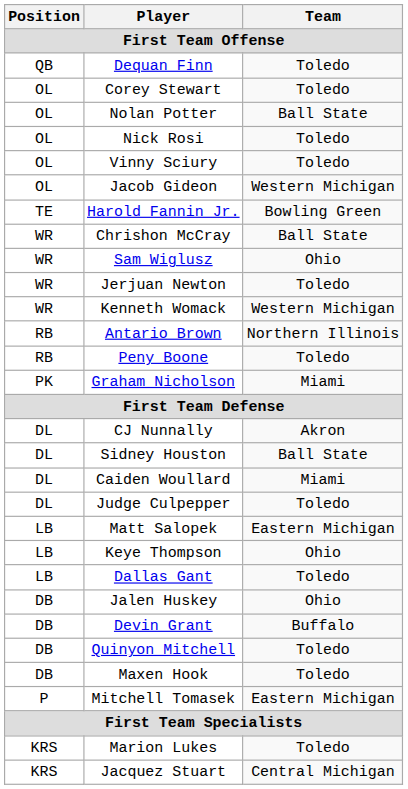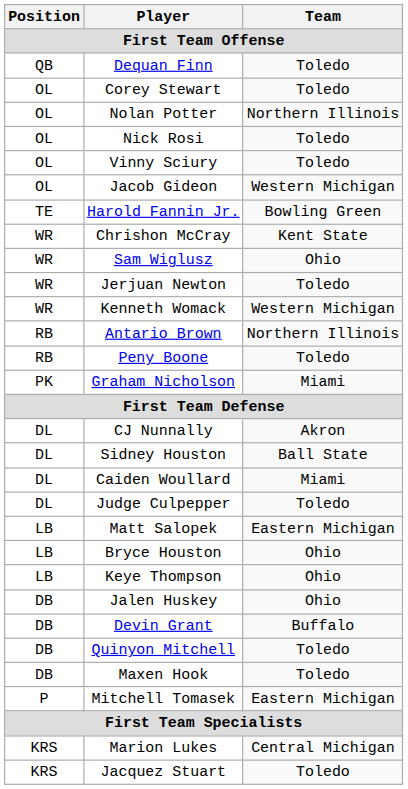 <table class="wikitable" border="0">
 <tr>
 <th>Position</th>
 <th>Player</th>
 <th>Team</th>
 </tr>
 <tr>
 <td colspan="3" style="text-align:center; background:#ddd;"><strong>First Team Offense </strong></td>
 </tr>
 <tr style="text-align:center;">
 <td style="background:white">QB</td>
 <td style="background:white"><a href='#'>Dequan Finn</a></td>
 <td style=>Toledo</td>
 </tr>
 <tr style="text-align:center;">
 <td style="background:white">OL</td>
 <td style="background:white">Corey Stewart</td>
 <td style=>Toledo</td>
 </tr>
 <tr style="text-align:center;">
 <td style="background:white">OL</td>
 <td style="background:white">Nolan Potter</td>
-<td style=>Ball State</td>
+<td style=>Northern Illinois</td>
 </tr>
 <tr style="text-align:center;">
 <td style="background:white">OL</td>
 <td style="background:white">Nick Rosi</td>
 <td style=>Toledo</td>
 </tr>
 <tr style="text-align:center;">
 <td style="background:white">OL</td>
 <td style="background:white">Vinny Sciury</td>
 <td style=>Toledo</td>
 </tr>
 <tr style="text-align:center;">
 <td style="background:white">OL</td>
 <td style="background:white">Jacob Gideon</td>
 <td style=>Western Michigan</td>
 </tr>
 <tr style="text-align:center;">
 <td style="background:white">TE</td>
 <td style="background:white"><a href='#'>Harold Fannin Jr.</a></td>
 <td style=>Bowling Green</td>
 </tr>
 <tr style="text-align:center;">
 <td style="background:white">WR</td>
 <td style="background:white">Chrishon McCray</td>
-<td style=>Ball State</td>
+<td style=>Kent State</td>
 </tr>
 <tr style="text-align:center;">
 <td style="background:white">WR</td>
 <td style="background:white"><a href='#'>Sam Wiglusz</a></td>
 <td style=>Ohio</td>
 </tr>
 <tr style="text-align:center;">
 <td style="background:white">WR</td>
 <td style="background:white">Jerjuan Newton</td>
 <td style=>Toledo</td>
 </tr>
 <tr style="text-align:center;">
 <td style="background:white">WR</td>
 <td style="background:white">Kenneth Womack</td>
 <td style=>Western Michigan</td>
 </tr>
 <tr style="text-align:center;">
 <td style="background:white">RB</td>
 <td style="background:white"><a href='#'>Antario Brown</a></td>
 <td style=>Northern Illinois</td>
 </tr>
 <tr style="text-align:center;">
 <td style="background:white">RB</td>
 <td style="background:white"><a href='#'>Peny Boone</a></td>
 <td style=>Toledo</td>
 </tr>
 <tr style="text-align:center;">
 <td style="background:white">PK</td>
 <td style="background:white"><a href='#'>Graham Nicholson</a></td>
 <td style=>Miami</td>
 </tr>
 <tr>
 <td colspan="3" style="text-align:center; background:#ddd;"><strong>First Team Defense</strong></td>
 </tr>
 <tr style="text-align:center;">
 <td style="background:white">DL</td>
 <td style="background:white">CJ Nunnally</td>
 <td style=>Akron</td>
 </tr>
 <tr style="text-align:center;">
 <td style="background:white">DL</td>
 <td style="background:white">Sidney Houston</td>
 <td style=>Ball State</td>
 </tr>
 <tr style="text-align:center;">
 <td style="background:white">DL</td>
 <td style="background:white">Caiden Woullard</td>
 <td style=>Miami</td>
 </tr>
 <tr style="text-align:center;">
 <td style="background:white">DL</td>
 <td style="background:white">Judge Culpepper</td>
 <td style=>Toledo</td>
 </tr>
 <tr style="text-align:center;">
 <td style="background:white">LB</td>
 <td style="background:white">Matt Salopek</td>
 <td style=>Eastern Michigan</td>
 </tr>
 <tr style="text-align:center;">
 <td style="background:white">LB</td>
-<td style="background:white">Keye Thompson</td>
+<td style="background:white">Bryce Houston</td>
 <td style=>Ohio</td>
 </tr>
 <tr style="text-align:center;">
 <td style="background:white">LB</td>
-<td style="background:white"><a href='#'>Dallas Gant</a></td>
-<td style=>Toledo</td>
+<td style="background:white">Keye Thompson</td>
+<td style=>Ohio</td>
 </tr>
 <tr style="text-align:center;">
 <td style="background:white">DB</td>
 <td style="background:white">Jalen Huskey</td>
 <td style=>Ohio</td>
 </tr>
 <tr style="text-align:center;">
 <td style="background:white">DB</td>
 <td style="background:white"><a href='#'>Devin Grant</a></td>
 <td style=>Buffalo</td>
 </tr>
 <tr style="text-align:center;">
 <td style="background:white">DB</td>
 <td style="background:white"><a href='#'>Quinyon Mitchell</a></td>
 <td style=>Toledo</td>
 </tr>
 <tr style="text-align:center;">
 <td style="background:white">DB</td>
 <td style="background:white">Maxen Hook</td>
 <td style=>Toledo</td>
 </tr>
 <tr style="text-align:center;">
 <td style="background:white">P</td>
 <td style="background:white">Mitchell Tomasek</td>
 <td style=>Eastern Michigan</td>
 </tr>
 <tr>
 <td colspan="3" style="text-align:center; background:#ddd;"><strong>First Team Specialists</strong></td>
 </tr>
 <tr style="text-align:center;">
 <td style="background:white">KRS</td>
 <td style="background:white">Marion Lukes</td>
-<td style=>Toledo</td>
+<td style=>Central Michigan</td>
 </tr>
 <tr style="text-align:center;">
 <td style="background:white">KRS</td>
 <td style="background:white">Jacquez Stuart</td>
-<td style=>Central Michigan</td>
+<td style=>Toledo</td>
 </tr>
 </table>
